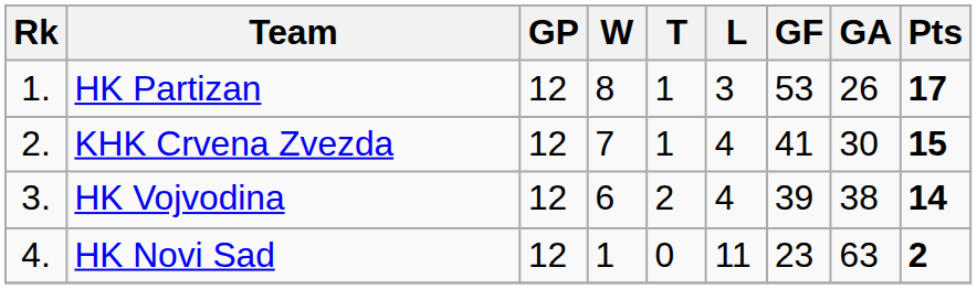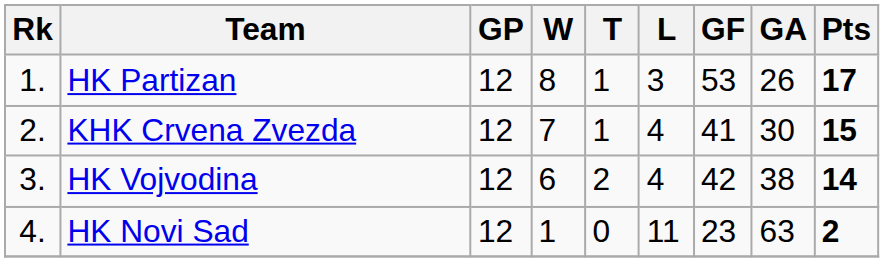 <table class="wikitable" style="text-align:left;">
 <tr>
 <th width=20>Rk</th>
 <th width=200>Team</th>
 <th width=20 abbr="Games Played">GP</th>
 <th width=20 abbr="Won">W</th>
 <th width=20 abbr="Ried">T</th>
 <th width=20 abbr="Lost">L</th>
 <th width=20 abbr="Goals for">GF</th>
 <th width=20 abbr="Goals against">GA</th>
 <th width=20 abbr="Points">Pts</th>
 </tr>
 <tr>
 <td style="text-align:center;">1.</td>
 <td><a href='#'>HK Partizan</a></td>
 <td>12</td>
 <td>8</td>
 <td>1</td>
 <td>3</td>
 <td>53</td>
 <td>26</td>
 <td><strong>17</strong></td>
 </tr>
 <tr>
 <td style="text-align:center;">2.</td>
 <td><a href='#'>KHK Crvena Zvezda</a></td>
 <td>12</td>
 <td>7</td>
 <td>1</td>
 <td>4</td>
 <td>41</td>
 <td>30</td>
 <td><strong>15</strong></td>
 </tr>
 <tr>
 <td style="text-align:center;">3.</td>
 <td><a href='#'>HK Vojvodina</a></td>
 <td>12</td>
 <td>6</td>
 <td>2</td>
 <td>4</td>
-<td>39</td>
+<td>42</td>
 <td>38</td>
 <td><strong>14</strong></td>
 </tr>
 <tr>
 <td style="text-align:center;">4.</td>
 <td><a href='#'>HK Novi Sad</a></td>
 <td>12</td>
 <td>1</td>
 <td>0</td>
 <td>11</td>
 <td>23</td>
 <td>63</td>
 <td><strong>2</strong></td>
 </tr>
 <tr>
 </tr>
 </table>
